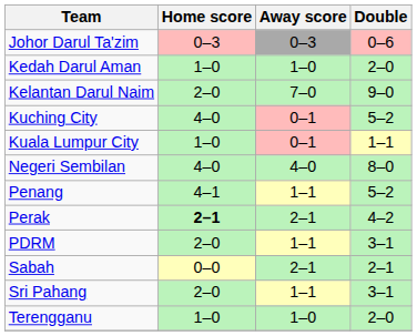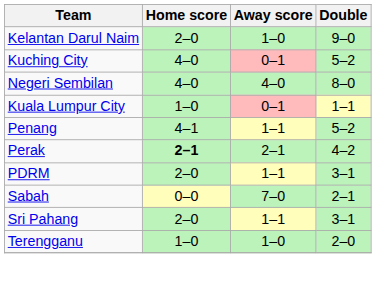 <table class="wikitable" style="text-align: center;">
 <tr>
 <th>Team</th>
 <th>Home score</th>
 <th>Away score</th>
 <th>Double </th>
 </tr>
 <tr>
-<td align="left"><a href='#'>Johor Darul Ta'zim</a></td>
-<td style="background:#FFBBBB;">0–3</td>
-<td style="background:#A9A9A9;">0–3</td>
-<td style="background:#FFBBBB;">0–6</td>
-</tr>
-<tr>
-<td align="left"><a href='#'>Kedah Darul Aman</a></td>
-<td style="background:#BBF3BB;">1–0</td>
-<td style="background:#BBF3BB;">1–0</td>
-<td style="background:#BBF3BB;">2–0</td>
-</tr>
-<tr>
 <td align="left"><a href='#'>Kelantan Darul Naim</a></td>
 <td style="background:#BBF3BB;">2–0</td>
-<td style="background:#BBF3BB;">7–0</td>
+<td style="background:#BBF3BB;">1–0</td>
 <td style="background:#BBF3BB;">9–0</td>
 </tr>
 <tr>
 <td align="left"><a href='#'>Kuching City</a></td>
 <td style="background:#BBF3BB;">4–0</td>
 <td style="background:#FFBBBB;">0–1</td>
 <td style="background:#BBF3BB;">5–2</td>
 </tr>
 <tr>
+<td align="left"><a href='#'>Negeri Sembilan</a></td>
+<td style="background:#BBF3BB;">4–0</td>
+<td style="background:#BBF3BB;">4–0</td>
+<td style="background:#BBF3BB;">8–0</td>
+</tr>
+<tr>
 <td align="left"><a href='#'>Kuala Lumpur City</a></td>
 <td style="background:#BBF3BB;">1–0</td>
 <td style="background:#FFBBBB;">0–1</td>
 <td style="background:#FFFFBB;">1–1</td>
-</tr>
-<tr>
-<td align="left"><a href='#'>Negeri Sembilan</a></td>
-<td style="background:#BBF3BB;">4–0</td>
-<td style="background:#BBF3BB;">4–0</td>
-<td style="background:#BBF3BB;">8–0</td>
 </tr>
 <tr>
 <td align="left"><a href='#'>Penang</a></td>
 <td style="background:#BBF3BB;">4–1</td>
 <td style="background:#FFFFBB;">1–1</td>
 <td style="background:#BBF3BB;">5–2</td>
 </tr>
 <tr>
 <td align="left"><a href='#'>Perak</a></td>
 <td style="background:#BBF3BB;"><strong>2–1</strong></td>
 <td style="background:#BBF3BB;">2–1</td>
 <td style="background:#BBF3BB;">4–2</td>
 </tr>
 <tr>
 <td align="left"><a href='#'>PDRM</a></td>
 <td style="background:#BBF3BB;">2–0</td>
 <td style="background:#FFFFBB;">1–1</td>
 <td style="background:#BBF3BB;">3–1</td>
 </tr>
 <tr>
 <td align="left"><a href='#'>Sabah</a></td>
 <td style="background:#FFFFBB;">0–0</td>
-<td style="background:#BBF3BB;">2–1</td>
+<td style="background:#BBF3BB;">7–0</td>
 <td style="background:#BBF3BB;">2–1</td>
 </tr>
 <tr>
 <td align="left"><a href='#'>Sri Pahang</a></td>
 <td style="background:#BBF3BB;">2–0</td>
 <td style="background:#FFFFBB;">1–1</td>
 <td style="background:#BBF3BB;">3–1</td>
 </tr>
 <tr>
 <td align="left"><a href='#'>Terengganu</a></td>
 <td style="background:#BBF3BB;">1–0</td>
 <td style="background:#BBF3BB;">1–0</td>
 <td style="background:#BBF3BB;">2–0</td>
 </tr>
 <tr>
 </tr>
 </table>
